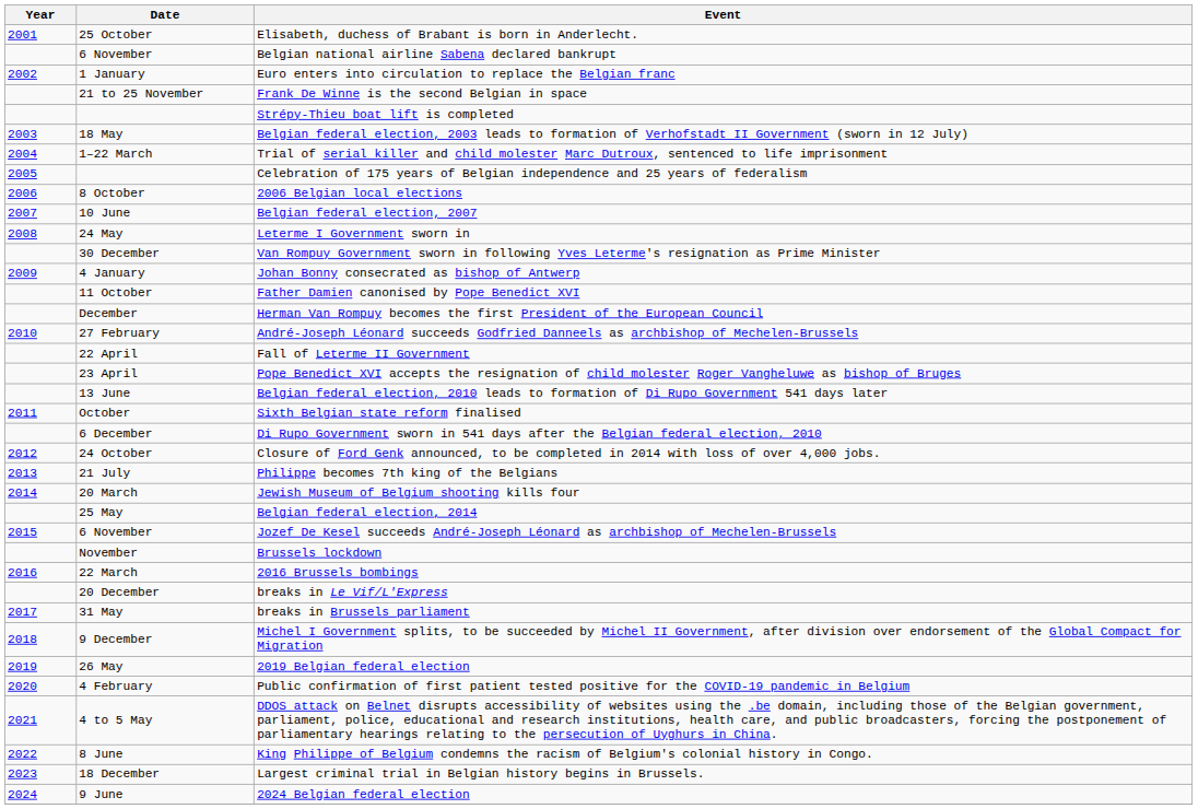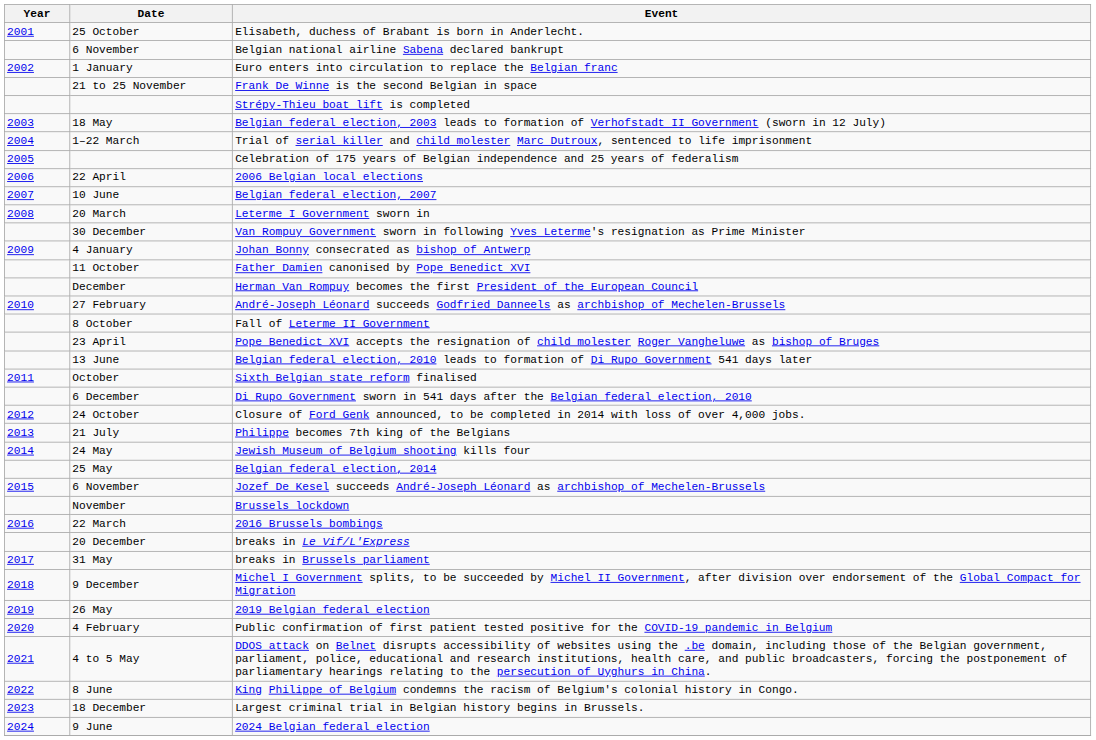 <table class="wikitable" width="100%">
 <tr>
 <th style="width:6%">Year</th>
 <th style="width:15%">Date</th>
 <th>Event</th>
 </tr>
 <tr>
 <td><a href='#'>2001</a></td>
 <td>25 October</td>
 <td>Elisabeth, duchess of Brabant is born in Anderlecht.</td>
 </tr>
 <tr>
 <td></td>
 <td>6 November</td>
 <td>Belgian national airline <a href='#'>Sabena</a> declared bankrupt</td>
 </tr>
 <tr>
 <td><a href='#'>2002</a></td>
 <td>1 January</td>
 <td>Euro enters into circulation to replace the <a href='#'>Belgian franc</a></td>
 </tr>
 <tr>
 <td></td>
 <td>21 to 25 November</td>
 <td><a href='#'>Frank De Winne</a> is the second Belgian in space</td>
 </tr>
 <tr>
 <td></td>
 <td></td>
 <td><a href='#'>Strépy-Thieu boat lift</a> is completed</td>
 </tr>
 <tr>
 <td><a href='#'>2003</a></td>
 <td>18 May</td>
 <td><a href='#'>Belgian federal election, 2003</a> leads to formation of <a href='#'>Verhofstadt II Government</a> (sworn in 12 July)</td>
 </tr>
 <tr>
 <td><a href='#'>2004</a></td>
 <td>1–22 March</td>
 <td>Trial of <a href='#'>serial killer</a> and <a href='#'>child molester</a> <a href='#'>Marc Dutroux</a>, sentenced to life imprisonment</td>
 </tr>
 <tr>
 <td><a href='#'>2005</a></td>
 <td></td>
 <td>Celebration of 175 years of Belgian independence and 25 years of federalism</td>
 </tr>
 <tr>
 <td><a href='#'>2006</a></td>
-<td>8 October</td>
+<td>22 April</td>
 <td><a href='#'>2006 Belgian local elections</a></td>
 </tr>
 <tr>
 <td><a href='#'>2007</a></td>
 <td>10 June</td>
 <td><a href='#'>Belgian federal election, 2007</a></td>
 </tr>
 <tr>
 <td><a href='#'>2008</a></td>
-<td>24 May</td>
+<td>20 March</td>
 <td><a href='#'>Leterme I Government</a> sworn in</td>
 </tr>
 <tr>
 <td></td>
 <td>30 December</td>
 <td><a href='#'>Van Rompuy Government</a> sworn in following <a href='#'>Yves Leterme</a>'s resignation as Prime Minister</td>
 </tr>
 <tr>
 <td><a href='#'>2009</a></td>
 <td>4 January</td>
 <td><a href='#'>Johan Bonny</a> consecrated as <a href='#'>bishop of Antwerp</a></td>
 </tr>
 <tr>
 <td></td>
 <td>11 October</td>
 <td><a href='#'>Father Damien</a> canonised by <a href='#'>Pope Benedict XVI</a></td>
 </tr>
 <tr>
 <td></td>
 <td>December</td>
 <td><a href='#'>Herman Van Rompuy</a> becomes the first <a href='#'>President of the European Council</a></td>
 </tr>
 <tr>
 <td><a href='#'>2010</a></td>
 <td>27 February</td>
 <td><a href='#'>André-Joseph Léonard</a> succeeds <a href='#'>Godfried Danneels</a> as <a href='#'>archbishop of Mechelen-Brussels</a></td>
 </tr>
 <tr>
 <td></td>
-<td>22 April</td>
+<td>8 October</td>
 <td>Fall of <a href='#'>Leterme II Government</a></td>
 </tr>
 <tr>
 <td></td>
 <td>23 April</td>
 <td><a href='#'>Pope Benedict XVI</a> accepts the resignation of <a href='#'>child molester</a> <a href='#'>Roger Vangheluwe</a> as <a href='#'>bishop of Bruges</a></td>
 </tr>
 <tr>
 <td></td>
 <td>13 June</td>
 <td><a href='#'>Belgian federal election, 2010</a> leads to formation of <a href='#'>Di Rupo Government</a> 541 days later</td>
 </tr>
 <tr>
 <td><a href='#'>2011</a></td>
 <td>October</td>
 <td><a href='#'>Sixth Belgian state reform</a> finalised</td>
 </tr>
 <tr>
 <td></td>
 <td>6 December</td>
 <td><a href='#'>Di Rupo Government</a> sworn in 541 days after the <a href='#'>Belgian federal election, 2010</a></td>
 </tr>
 <tr>
 <td><a href='#'>2012</a></td>
 <td>24 October</td>
 <td>Closure of <a href='#'>Ford Genk</a> announced, to be completed in 2014 with loss of over 4,000 jobs.</td>
 </tr>
 <tr>
 <td><a href='#'>2013</a></td>
 <td>21 July</td>
 <td><a href='#'>Philippe</a> becomes 7th king of the Belgians</td>
 </tr>
 <tr>
 <td><a href='#'>2014</a></td>
-<td>20 March</td>
+<td>24 May</td>
 <td><a href='#'>Jewish Museum of Belgium shooting</a> kills four</td>
 </tr>
 <tr>
 <td></td>
 <td>25 May</td>
 <td><a href='#'>Belgian federal election, 2014</a></td>
 </tr>
 <tr>
 <td><a href='#'>2015</a></td>
 <td>6 November</td>
 <td><a href='#'>Jozef De Kesel</a> succeeds <a href='#'>André-Joseph Léonard</a> as <a href='#'>archbishop of Mechelen-Brussels</a></td>
 </tr>
 <tr>
 <td></td>
 <td>November</td>
 <td><a href='#'>Brussels lockdown</a></td>
 </tr>
 <tr>
 <td><a href='#'>2016</a></td>
 <td>22 March</td>
 <td><a href='#'>2016 Brussels bombings</a></td>
 </tr>
 <tr>
 <td></td>
 <td>20 December</td>
 <td> breaks in <em><a href='#'>Le Vif/L'Express</a></em></td>
 </tr>
 <tr>
 <td><a href='#'>2017</a></td>
 <td>31 May</td>
 <td> breaks in <a href='#'>Brussels parliament</a></td>
 </tr>
 <tr>
 <td><a href='#'>2018</a></td>
 <td>9 December</td>
 <td><a href='#'>Michel I Government</a> splits, to be succeeded by <a href='#'>Michel II Government</a>, after division over endorsement of the <a href='#'>Global Compact for Migration</a></td>
 </tr>
 <tr>
 <td><a href='#'>2019</a></td>
 <td>26 May</td>
 <td><a href='#'>2019 Belgian federal election</a></td>
 </tr>
 <tr>
 <td><a href='#'>2020</a></td>
 <td>4 February</td>
 <td>Public confirmation of first patient tested positive for the <a href='#'>COVID-19 pandemic in Belgium</a></td>
 </tr>
 <tr>
 <td><a href='#'>2021</a></td>
 <td>4 to 5 May</td>
 <td><a href='#'>DDOS attack</a> on <a href='#'>Belnet</a> disrupts accessibility of websites using the <a href='#'>.be</a> domain, including those of the Belgian government, parliament, police, educational and research institutions, health care, and public broadcasters, forcing the postponement of parliamentary hearings relating to the <a href='#'>persecution of Uyghurs in China</a>.</td>
 </tr>
 <tr>
 <td><a href='#'>2022</a></td>
 <td>8 June</td>
 <td><a href='#'>King</a> <a href='#'>Philippe of Belgium</a> condemns the racism of Belgium's colonial history in Congo.</td>
 </tr>
 <tr>
 <td><a href='#'>2023</a></td>
 <td>18 December</td>
 <td>Largest criminal trial in Belgian history begins in Brussels.</td>
 </tr>
 <tr>
 <td><a href='#'>2024</a></td>
 <td>9 June</td>
 <td><a href='#'>2024 Belgian federal election</a></td>
 </tr>
 <tr>
 </tr>
 </table>
